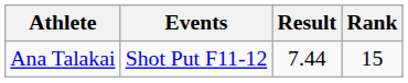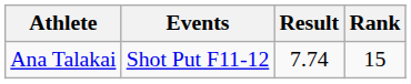 <table class=wikitable style="font-size:90%">
 <tr align=center>
 <th>Athlete</th>
 <th>Events</th>
 <th>Result</th>
 <th>Rank</th>
 </tr>
 <tr align=center>
 <td align=left><a href='#'>Ana Talakai</a></td>
 <td align=left><a href='#'>Shot Put F11-12</a></td>
-<td>7.44</td>
+<td>7.74</td>
 <td>15</td>
 </tr>
 </table>
